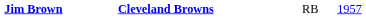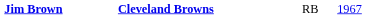 <table style="border:'1' 'solid' 'gray' " width="500">
 <tr>
 </tr>
 <tr>
 <td><strong><a href='#'>Jim Brown</a></strong></td>
 <td><strong><a href='#'>Cleveland Browns</a></strong></td>
 <td>RB</td>
-<td><a href='#'>1957</a></td>
+<td><a href='#'>1967</a></td>
 </tr>
 </table>
